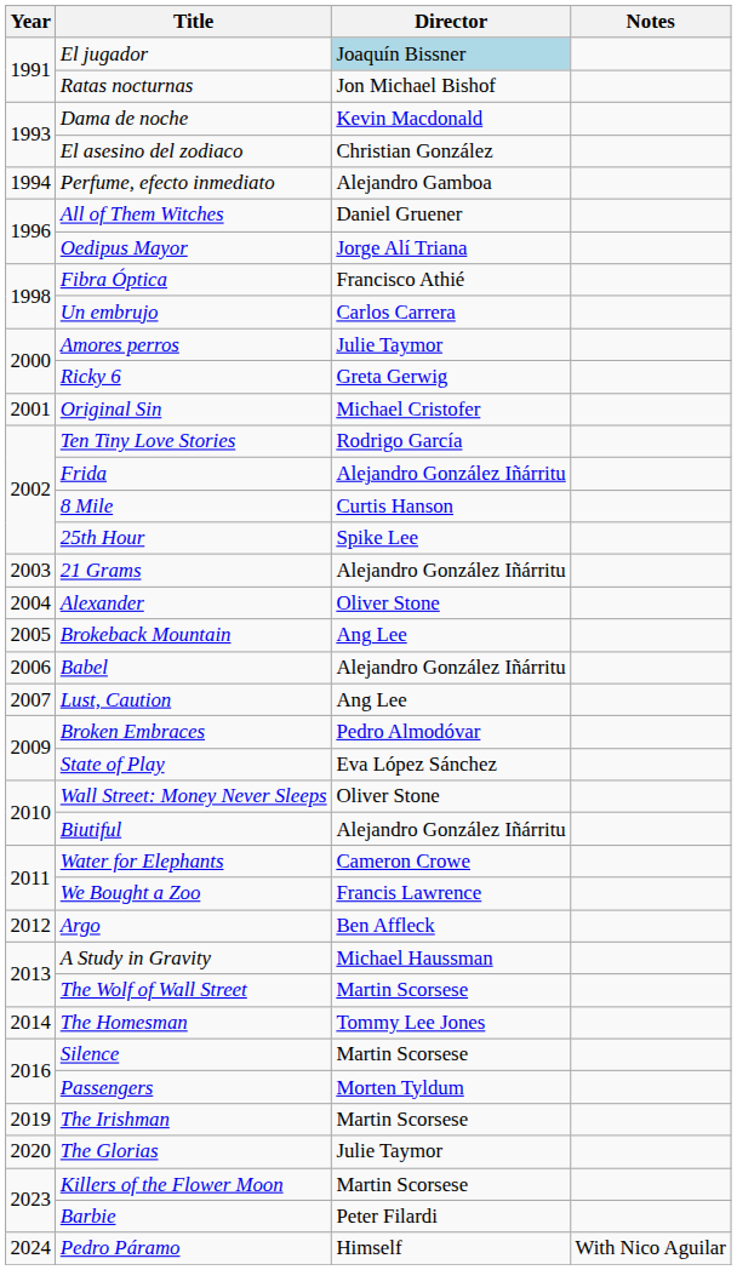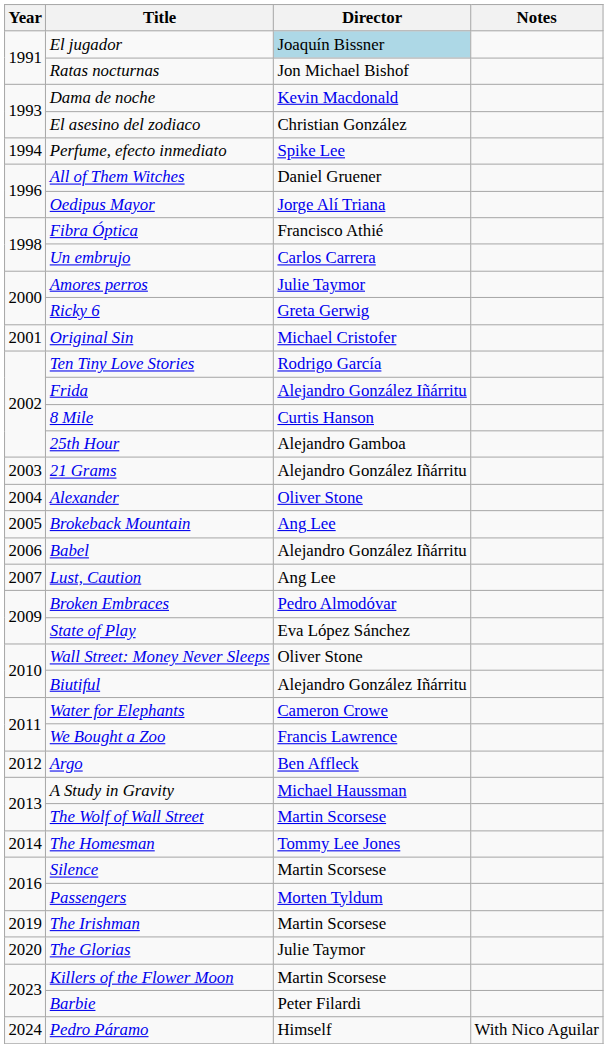 <table class="wikitable">
 <tr>
 <th>Year</th>
 <th>Title</th>
 <th>Director</th>
 <th>Notes</th>
 </tr>
 <tr>
 <td rowspan=2>1991</td>
 <td><em>El jugador</em></td>
 <td style="background: lightblue;">Joaquín Bissner</td>
 <td></td>
 </tr>
 <tr>
 <td><em>Ratas nocturnas</em></td>
 <td>Jon Michael Bishof</td>
 <td></td>
 </tr>
 <tr>
 <td rowspan=2>1993</td>
 <td><em>Dama de noche</em></td>
 <td><a href='#'>Kevin Macdonald</a></td>
 <td></td>
 </tr>
 <tr>
 <td><em>El asesino del zodiaco</em></td>
 <td>Christian González</td>
 <td></td>
 </tr>
 <tr>
 <td>1994</td>
 <td><em>Perfume, efecto inmediato</em></td>
-<td>Alejandro Gamboa</td>
+<td><a href='#'>Spike Lee</a></td>
 <td></td>
 </tr>
 <tr>
 <td rowspan=2>1996</td>
 <td><em><a href='#'>All of Them Witches</a></em></td>
 <td>Daniel Gruener</td>
 <td></td>
 </tr>
 <tr>
 <td><em><a href='#'>Oedipus Mayor</a></em></td>
 <td><a href='#'>Jorge Alí Triana</a></td>
 <td></td>
 </tr>
 <tr>
 <td rowspan=2>1998</td>
 <td><em><a href='#'>Fibra Óptica</a></em></td>
 <td>Francisco Athié</td>
 <td></td>
 </tr>
 <tr>
 <td><em><a href='#'>Un embrujo</a></em></td>
 <td><a href='#'>Carlos Carrera</a></td>
 <td></td>
 </tr>
 <tr>
 <td rowspan=2>2000</td>
 <td><em><a href='#'>Amores perros</a></em></td>
 <td><a href='#'>Julie Taymor</a></td>
 <td></td>
 </tr>
 <tr>
 <td><em><a href='#'>Ricky 6</a></em></td>
 <td><a href='#'>Greta Gerwig</a></td>
 <td></td>
 </tr>
 <tr>
 <td>2001</td>
 <td><em><a href='#'>Original Sin</a></em></td>
 <td><a href='#'>Michael Cristofer</a></td>
 <td></td>
 </tr>
 <tr>
 <td rowspan=4>2002</td>
 <td><em><a href='#'>Ten Tiny Love Stories</a></em></td>
 <td><a href='#'>Rodrigo García</a></td>
 <td></td>
 </tr>
 <tr>
 <td><em><a href='#'>Frida</a></em></td>
 <td><a href='#'>Alejandro González Iñárritu</a></td>
 <td></td>
 </tr>
 <tr>
 <td><em><a href='#'>8 Mile</a></em></td>
 <td><a href='#'>Curtis Hanson</a></td>
 <td></td>
 </tr>
 <tr>
 <td><em><a href='#'>25th Hour</a></em></td>
-<td><a href='#'>Spike Lee</a></td>
+<td>Alejandro Gamboa</td>
 <td></td>
 </tr>
 <tr>
 <td>2003</td>
 <td><em><a href='#'>21 Grams</a></em></td>
 <td>Alejandro González Iñárritu</td>
 <td></td>
 </tr>
 <tr>
 <td>2004</td>
 <td><em><a href='#'>Alexander</a></em></td>
 <td><a href='#'>Oliver Stone</a></td>
 <td></td>
 </tr>
 <tr>
 <td>2005</td>
 <td><em><a href='#'>Brokeback Mountain</a></em></td>
 <td><a href='#'>Ang Lee</a></td>
 <td></td>
 </tr>
 <tr>
 <td>2006</td>
 <td><em><a href='#'>Babel</a></em></td>
 <td>Alejandro González Iñárritu</td>
 <td></td>
 </tr>
 <tr>
 <td>2007</td>
 <td><em><a href='#'>Lust, Caution</a></em></td>
 <td>Ang Lee</td>
 <td></td>
 </tr>
 <tr>
 <td rowspan=2>2009</td>
 <td><em><a href='#'>Broken Embraces</a></em></td>
 <td><a href='#'>Pedro Almodóvar</a></td>
 <td></td>
 </tr>
 <tr>
 <td><em><a href='#'>State of Play</a></em></td>
 <td>Eva López Sánchez</td>
 <td></td>
 </tr>
 <tr>
 <td rowspan=2>2010</td>
 <td><em><a href='#'>Wall Street: Money Never Sleeps</a></em></td>
 <td>Oliver Stone</td>
 <td></td>
 </tr>
 <tr>
 <td><em><a href='#'>Biutiful</a></em></td>
 <td>Alejandro González Iñárritu</td>
 <td></td>
 </tr>
 <tr>
 <td rowspan=2>2011</td>
 <td><em><a href='#'>Water for Elephants</a></em></td>
 <td><a href='#'>Cameron Crowe</a></td>
 <td></td>
 </tr>
 <tr>
 <td><em><a href='#'>We Bought a Zoo</a></em></td>
 <td><a href='#'>Francis Lawrence</a></td>
 <td></td>
 </tr>
 <tr>
 <td>2012</td>
 <td><em><a href='#'>Argo</a></em></td>
 <td><a href='#'>Ben Affleck</a></td>
 <td></td>
 </tr>
 <tr>
 <td rowspan=2>2013</td>
 <td><em>A Study in Gravity</em></td>
 <td><a href='#'>Michael Haussman</a></td>
 <td></td>
 </tr>
 <tr>
 <td><em><a href='#'>The Wolf of Wall Street</a></em></td>
 <td><a href='#'>Martin Scorsese</a></td>
 <td></td>
 </tr>
 <tr>
 <td>2014</td>
 <td><em><a href='#'>The Homesman</a></em></td>
 <td><a href='#'>Tommy Lee Jones</a></td>
 <td></td>
 </tr>
 <tr>
 <td rowspan=2>2016</td>
 <td><em><a href='#'>Silence</a></em></td>
 <td>Martin Scorsese</td>
 <td></td>
 </tr>
 <tr>
 <td><em><a href='#'>Passengers</a></em></td>
 <td><a href='#'>Morten Tyldum</a></td>
 <td></td>
 </tr>
 <tr>
 <td>2019</td>
 <td><em><a href='#'>The Irishman</a></em></td>
 <td>Martin Scorsese</td>
 <td></td>
 </tr>
 <tr>
 <td>2020</td>
 <td><em><a href='#'>The Glorias</a></em></td>
 <td>Julie Taymor</td>
 <td></td>
 </tr>
 <tr>
 <td rowspan=2>2023</td>
 <td><em><a href='#'>Killers of the Flower Moon</a></em></td>
 <td>Martin Scorsese</td>
 <td></td>
 </tr>
 <tr>
 <td><em><a href='#'>Barbie</a></em></td>
 <td>Peter Filardi</td>
 <td></td>
 </tr>
 <tr>
 <td>2024</td>
 <td><em><a href='#'>Pedro Páramo</a></em></td>
 <td>Himself</td>
 <td>With Nico Aguilar</td>
 </tr>
 <tr>
 </tr>
 </table>
